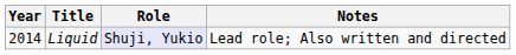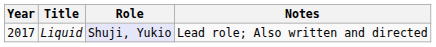 <table class="wikitable">
 <tr>
 <th>Year</th>
 <th>Title</th>
 <th>Role</th>
 <th>Notes</th>
 </tr>
 <tr>
-<td>2014</td>
+<td>2017</td>
 <td><em>Liquid</em></td>
 <td style="background: lavender;">Shuji, Yukio</td>
 <td>Lead role; Also written and directed</td>
 </tr>
 </table>
